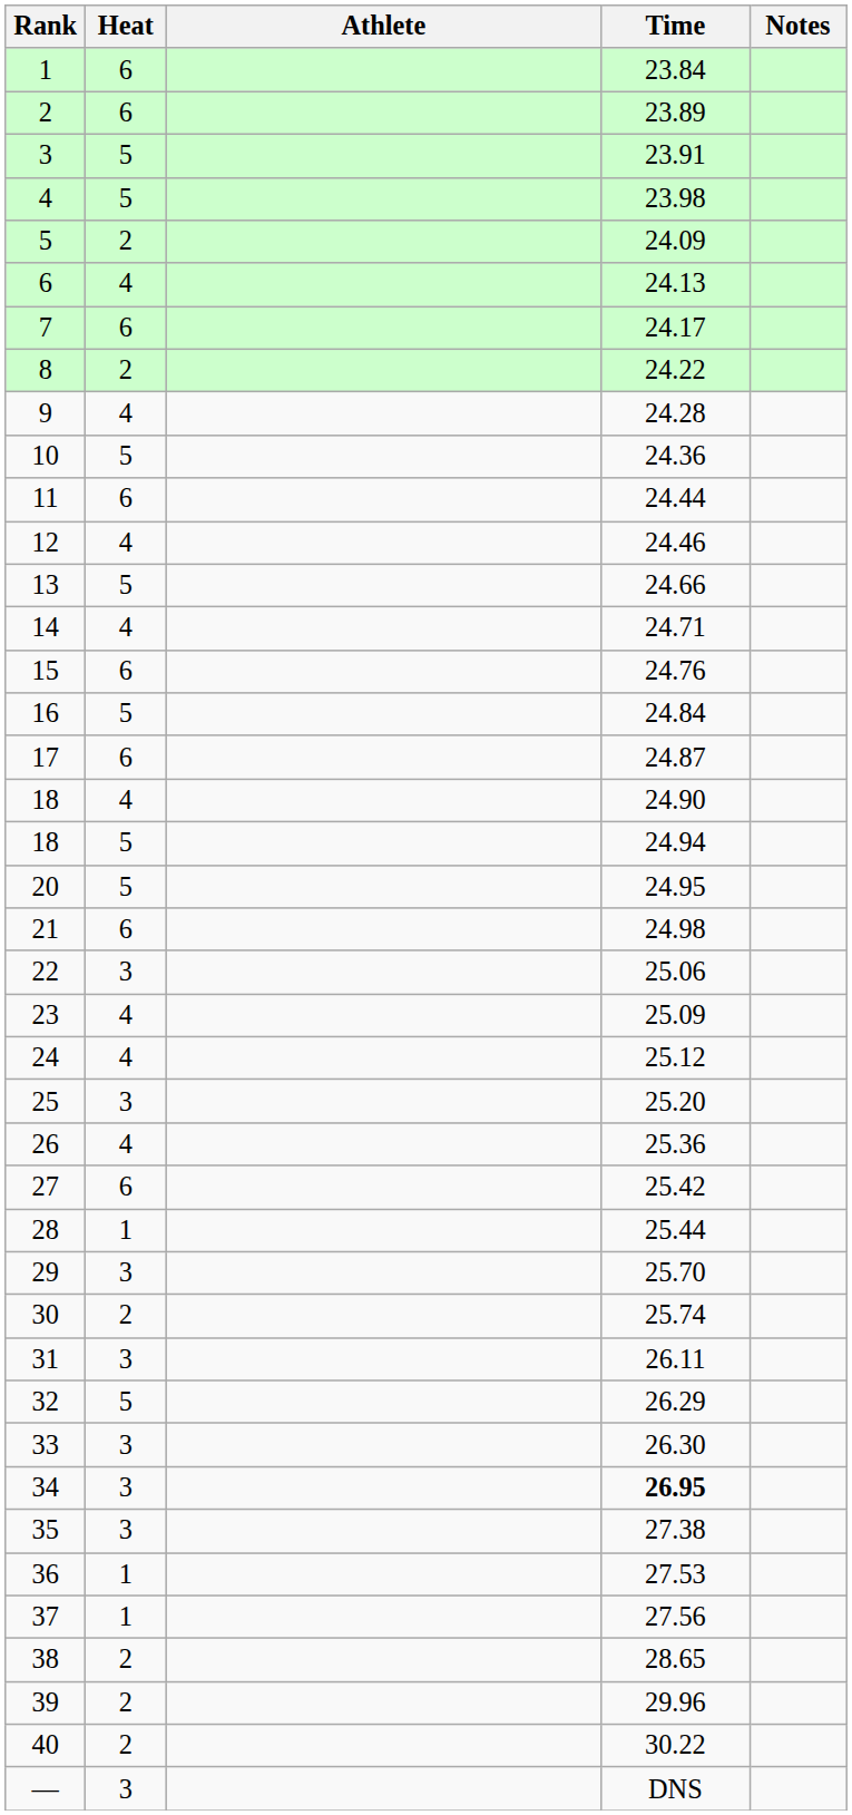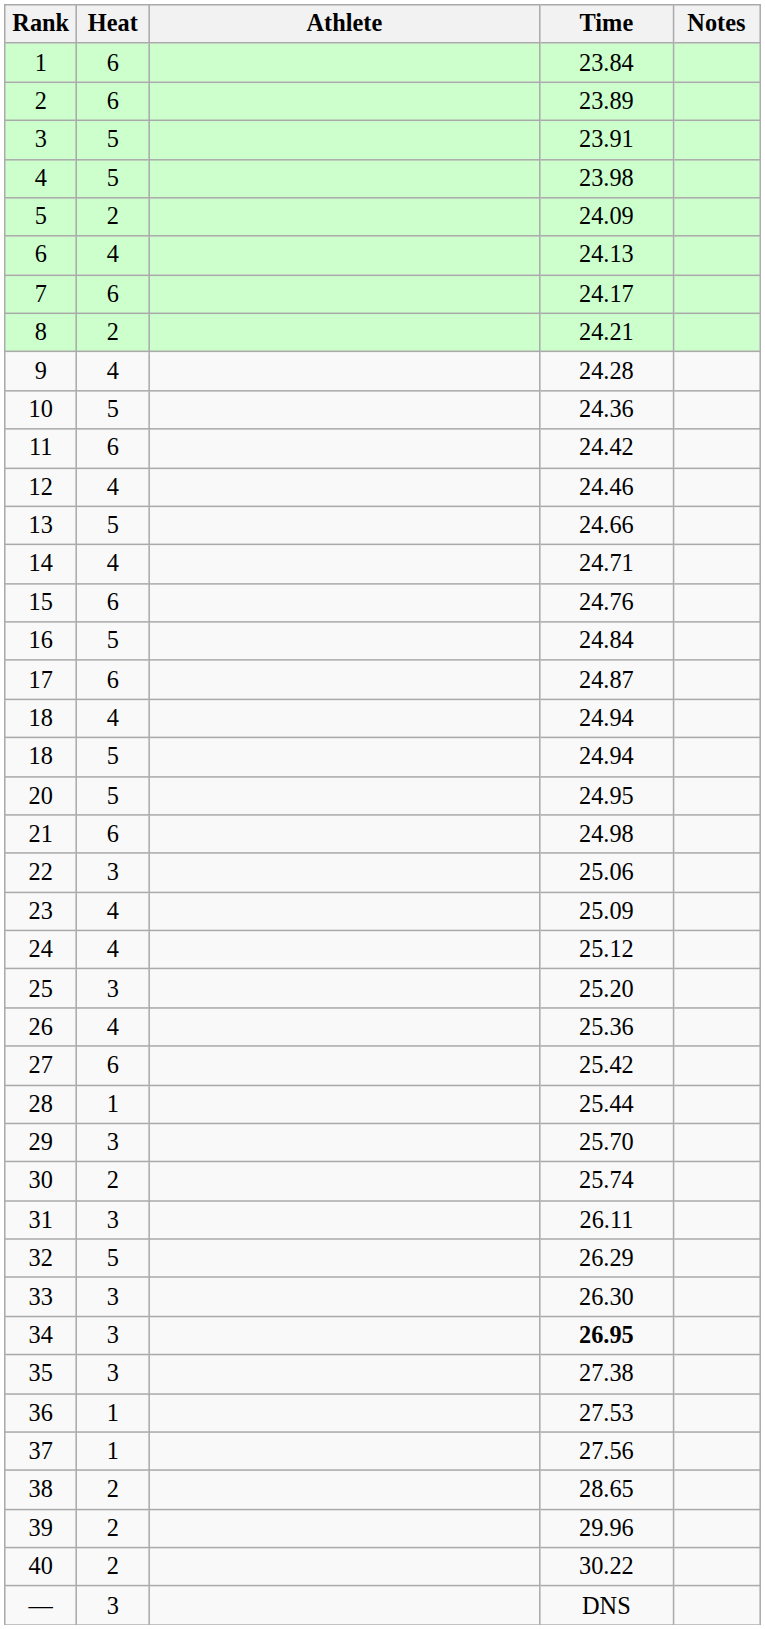 <table class="wikitable" style="text-align:center">
 <tr>
 <th width=40>Rank</th>
 <th width=40>Heat</th>
 <th width=250>Athlete</th>
 <th width=80>Time</th>
 <th width=50>Notes</th>
 </tr>
 <tr bgcolor=ccffcc>
 <td>1</td>
 <td>6</td>
 <td align=left></td>
 <td>23.84</td>
 <td></td>
 </tr>
 <tr bgcolor=ccffcc>
 <td>2</td>
 <td>6</td>
 <td align=left></td>
 <td>23.89</td>
 <td></td>
 </tr>
 <tr bgcolor=ccffcc>
 <td>3</td>
 <td>5</td>
 <td align=left></td>
 <td>23.91</td>
 <td></td>
 </tr>
 <tr bgcolor=ccffcc>
 <td>4</td>
 <td>5</td>
 <td align=left></td>
 <td>23.98</td>
 <td></td>
 </tr>
 <tr bgcolor=ccffcc>
 <td>5</td>
 <td>2</td>
 <td align=left></td>
 <td>24.09</td>
 <td></td>
 </tr>
 <tr bgcolor=ccffcc>
 <td>6</td>
 <td>4</td>
 <td align=left></td>
 <td>24.13</td>
 <td></td>
 </tr>
 <tr bgcolor=ccffcc>
 <td>7</td>
 <td>6</td>
 <td align=left></td>
 <td>24.17</td>
 <td></td>
 </tr>
 <tr bgcolor=ccffcc>
 <td>8</td>
 <td>2</td>
 <td align=left></td>
-<td>24.22</td>
+<td>24.21</td>
 <td></td>
 </tr>
 <tr>
 <td>9</td>
 <td>4</td>
 <td align=left></td>
 <td>24.28</td>
 <td></td>
 </tr>
 <tr>
 <td>10</td>
 <td>5</td>
 <td align=left></td>
 <td>24.36</td>
 <td></td>
 </tr>
 <tr>
 <td>11</td>
 <td>6</td>
 <td align=left></td>
-<td>24.44</td>
+<td>24.42</td>
 <td></td>
 </tr>
 <tr>
 <td>12</td>
 <td>4</td>
 <td align=left></td>
 <td>24.46</td>
 <td></td>
 </tr>
 <tr>
 <td>13</td>
 <td>5</td>
 <td align=left></td>
 <td>24.66</td>
 <td></td>
 </tr>
 <tr>
 <td>14</td>
 <td>4</td>
 <td align=left></td>
 <td>24.71</td>
 <td></td>
 </tr>
 <tr>
 <td>15</td>
 <td>6</td>
 <td align=left></td>
 <td>24.76</td>
 <td></td>
 </tr>
 <tr>
 <td>16</td>
 <td>5</td>
 <td align=left></td>
 <td>24.84</td>
 <td></td>
 </tr>
 <tr>
 <td>17</td>
 <td>6</td>
 <td align=left></td>
 <td>24.87</td>
 <td></td>
 </tr>
 <tr>
 <td>18</td>
 <td>4</td>
 <td align=left></td>
-<td>24.90</td>
+<td>24.94</td>
 <td></td>
 </tr>
 <tr>
 <td>18</td>
 <td>5</td>
 <td align=left></td>
 <td>24.94</td>
 <td></td>
 </tr>
 <tr>
 <td>20</td>
 <td>5</td>
 <td align=left></td>
 <td>24.95</td>
 <td></td>
 </tr>
 <tr>
 <td>21</td>
 <td>6</td>
 <td align=left></td>
 <td>24.98</td>
 <td></td>
 </tr>
 <tr>
 <td>22</td>
 <td>3</td>
 <td align=left></td>
 <td>25.06</td>
 <td></td>
 </tr>
 <tr>
 <td>23</td>
 <td>4</td>
 <td align=left></td>
 <td>25.09</td>
 <td></td>
 </tr>
 <tr>
 <td>24</td>
 <td>4</td>
 <td align=left></td>
 <td>25.12</td>
 <td></td>
 </tr>
 <tr>
 <td>25</td>
 <td>3</td>
 <td align=left></td>
 <td>25.20</td>
 <td></td>
 </tr>
 <tr>
 <td>26</td>
 <td>4</td>
 <td align=left></td>
 <td>25.36</td>
 <td></td>
 </tr>
 <tr>
 <td>27</td>
 <td>6</td>
 <td align=left></td>
 <td>25.42</td>
 <td></td>
 </tr>
 <tr>
 <td>28</td>
 <td>1</td>
 <td align=left></td>
 <td>25.44</td>
 <td></td>
 </tr>
 <tr>
 <td>29</td>
 <td>3</td>
 <td align=left></td>
 <td>25.70</td>
 <td></td>
 </tr>
 <tr>
 <td>30</td>
 <td>2</td>
 <td align=left></td>
 <td>25.74</td>
 <td></td>
 </tr>
 <tr>
 <td>31</td>
 <td>3</td>
 <td align=left></td>
 <td>26.11</td>
 <td></td>
 </tr>
 <tr>
 <td>32</td>
 <td>5</td>
 <td align=left></td>
 <td>26.29</td>
 <td></td>
 </tr>
 <tr>
 <td>33</td>
 <td>3</td>
 <td align=left></td>
 <td>26.30</td>
 <td></td>
 </tr>
 <tr>
 <td>34</td>
 <td>3</td>
 <td align=left></td>
 <td><strong>26.95</strong></td>
 <td></td>
 </tr>
 <tr>
 <td>35</td>
 <td>3</td>
 <td align=left></td>
 <td>27.38</td>
 <td></td>
 </tr>
 <tr>
 <td>36</td>
 <td>1</td>
 <td align=left></td>
 <td>27.53</td>
 <td></td>
 </tr>
 <tr>
 <td>37</td>
 <td>1</td>
 <td align=left></td>
 <td>27.56</td>
 <td></td>
 </tr>
 <tr>
 <td>38</td>
 <td>2</td>
 <td align=left></td>
 <td>28.65</td>
 <td></td>
 </tr>
 <tr>
 <td>39</td>
 <td>2</td>
 <td align=left></td>
 <td>29.96</td>
 <td></td>
 </tr>
 <tr>
 <td>40</td>
 <td>2</td>
 <td align=left></td>
 <td>30.22</td>
 <td></td>
 </tr>
 <tr>
 <td>—</td>
 <td>3</td>
 <td align=left></td>
 <td>DNS</td>
 <td></td>
 </tr>
 </table>
